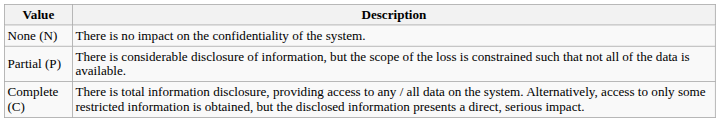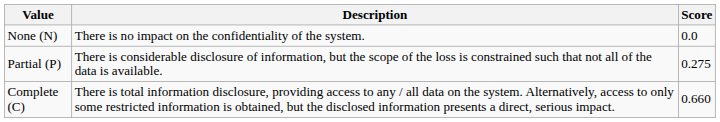 <table class="wikitable">
 <tr>
 <th>Value</th>
 <th>Description</th>
+<th>Score</th>
 </tr>
 <tr>
 <td>None (N)</td>
 <td>There is no impact on the confidentiality of the system.</td>
+<td>0.0</td>
 </tr>
 <tr>
 <td>Partial (P)</td>
 <td>There is considerable disclosure of information, but the scope of the loss is constrained such that not all of the data is available.</td>
+<td>0.275</td>
 </tr>
 <tr>
 <td>Complete (C)</td>
 <td>There is total information disclosure, providing access to any / all data on the system. Alternatively, access to only some restricted information is obtained, but the disclosed information presents a direct, serious impact.</td>
+<td>0.660</td>
 </tr>
 </table>
